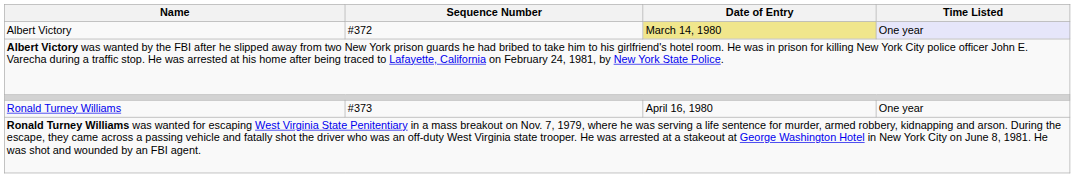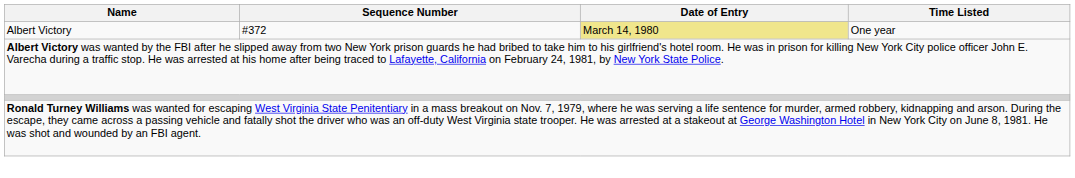 <table class="wikitable">
 <tr>
 <th>Name</th>
 <th>Sequence Number</th>
 <th>Date of Entry</th>
 <th>Time Listed</th>
 </tr>
 <tr>
 <td height="10">Albert Victory</td>
 <td>#372</td>
 <td style="background: khaki;">March 14, 1980</td>
-<td style="background: lavender;">One year</td>
+<td>One year</td>
 </tr>
 <tr>
 <td colspan="4" valign="top" height="75"><strong>Albert Victory</strong> was wanted by the FBI after he slipped away from two New York prison guards he had bribed to take him to his girlfriend's hotel room. He was in prison for killing New York City police officer John E. Varecha during a traffic stop. He was arrested at his home after being traced to <a href='#'>Lafayette, California</a> on February 24, 1981, by <a href='#'>New York State Police</a>.</td>
 </tr>
 <tr>
 <td colSpan="4" style="background-color:lightgrey;"></td>
 </tr>
 <tr>
-<td height="10"><a href='#'>Ronald Turney Williams</a></td>
-<td>#373</td>
-<td>April 16, 1980</td>
-<td>One year</td>
-</tr>
-<tr>
 <td colspan="4" valign="top" height="75"><strong>Ronald Turney Williams</strong> was wanted for escaping <a href='#'>West Virginia State Penitentiary</a> in a mass breakout on Nov. 7, 1979, where he was serving a life sentence for murder, armed robbery, kidnapping and arson. During the escape, they came across a passing vehicle and fatally shot the driver who was an off-duty West Virginia state trooper. He was arrested at a stakeout at <a href='#'>George Washington Hotel</a> in New York City on June 8, 1981. He was shot and wounded by an FBI agent.</td>
 </tr>
 </table>
